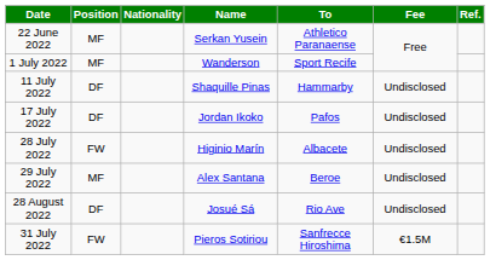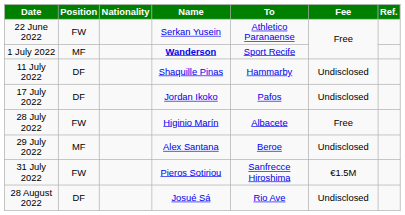 <table class="wikitable"  style="text-align:center; font-size:90%; ">
 <tr>
 <th style="background:green; color:white; width:150px;">Date</th>
 <th style="background:green; color:white; width:50px;">Position</th>
 <th style="background:green; color:white; width:50px;">Nationality</th>
 <th style="background:green; color:white; width:200px;">Name</th>
 <th style="background:green; color:white; width:200px;">To</th>
 <th style="background:green; color:white; width:150px;">Fee</th>
 <th style="background:green; color:white; width:25px;">Ref.</th>
 </tr>
 <tr>
 <td>22 June 2022</td>
-<td>MF</td>
+<td>FW</td>
 <td></td>
 <td><a href='#'>Serkan Yusein</a></td>
 <td><a href='#'>Athletico Paranaense</a></td>
 <td rowspan=2>Free</td>
 <td></td>
 </tr>
 <tr>
 <td>1 July 2022</td>
 <td>MF</td>
 <td></td>
-<td><a href='#'>Wanderson</a></td>
+<td><strong><a href='#'>Wanderson</a></strong></td>
 <td><a href='#'>Sport Recife</a></td>
 <td></td>
 </tr>
 <tr>
 <td>11 July 2022</td>
 <td>DF</td>
 <td></td>
 <td><a href='#'>Shaquille Pinas</a></td>
 <td><a href='#'>Hammarby</a></td>
 <td>Undisclosed</td>
 <td></td>
 </tr>
 <tr>
 <td>17 July 2022</td>
 <td>DF</td>
 <td></td>
 <td><a href='#'>Jordan Ikoko</a></td>
 <td><a href='#'>Pafos</a></td>
 <td>Undisclosed</td>
 <td></td>
 </tr>
 <tr>
 <td>28 July 2022</td>
 <td>FW</td>
 <td></td>
 <td><a href='#'>Higinio Marín</a></td>
 <td><a href='#'>Albacete</a></td>
-<td>Undisclosed</td>
+<td>Free</td>
 <td></td>
 </tr>
 <tr>
 <td>29 July 2022</td>
 <td>MF</td>
 <td></td>
 <td><a href='#'>Alex Santana</a></td>
 <td><a href='#'>Beroe</a></td>
 <td>Undisclosed</td>
 <td></td>
 </tr>
 <tr>
+<td>31 July 2022</td>
+<td>FW</td>
+<td></td>
+<td><a href='#'>Pieros Sotiriou</a></td>
+<td><a href='#'>Sanfrecce Hiroshima</a></td>
+<td>€1.5M</td>
+<td></td>
+</tr>
+<tr>
 <td>28 August 2022</td>
 <td>DF</td>
 <td></td>
 <td><a href='#'>Josué Sá</a></td>
 <td><a href='#'>Rio Ave</a></td>
 <td>Undisclosed</td>
 <td></td>
 </tr>
-<tr>
-<td>31 July 2022</td>
-<td>FW</td>
-<td></td>
-<td><a href='#'>Pieros Sotiriou</a></td>
-<td><a href='#'>Sanfrecce Hiroshima</a></td>
-<td>€1.5M</td>
-<td></td>
-</tr>
 </table>
